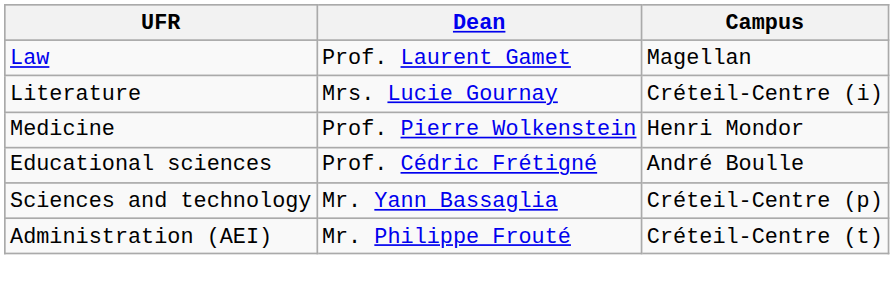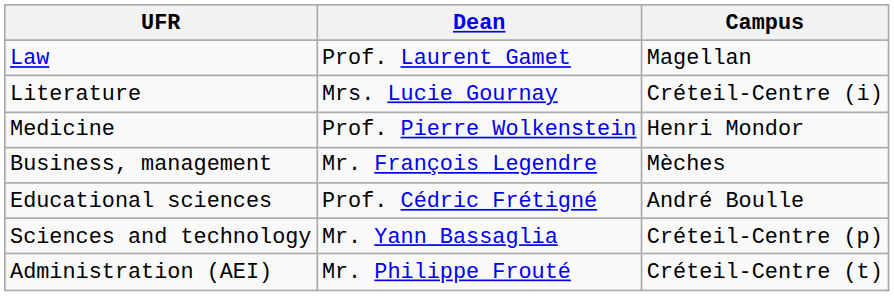 <table class="wikitable">
 <tr>
 <th>UFR</th>
 <th><a href='#'>Dean</a></th>
 <th>Campus</th>
 </tr>
 <tr>
 <td><a href='#'>Law</a></td>
 <td>Prof. <a href='#'>Laurent Gamet</a> </td>
 <td>Magellan</td>
 </tr>
 <tr>
 <td>Literature</td>
 <td>Mrs. <a href='#'>Lucie Gournay</a> </td>
 <td>Créteil-Centre (i)</td>
 </tr>
 <tr>
 <td>Medicine</td>
 <td>Prof. <a href='#'>Pierre Wolkenstein</a> </td>
 <td>Henri Mondor</td>
 </tr>
 <tr>
+<td>Business, management</td>
+<td>Mr. <a href='#'>François Legendre</a> </td>
+<td>Mèches</td>
+</tr>
+<tr>
 <td>Educational sciences</td>
 <td>Prof. <a href='#'>Cédric Frétigné</a> </td>
 <td>André Boulle</td>
 </tr>
 <tr>
 <td>Sciences and technology</td>
 <td>Mr. <a href='#'>Yann Bassaglia</a> </td>
 <td>Créteil-Centre (p)</td>
 </tr>
 <tr>
 <td>Administration (AEI)</td>
 <td>Mr. <a href='#'>Philippe Frouté</a> </td>
 <td>Créteil-Centre (t)</td>
 </tr>
 </table>
